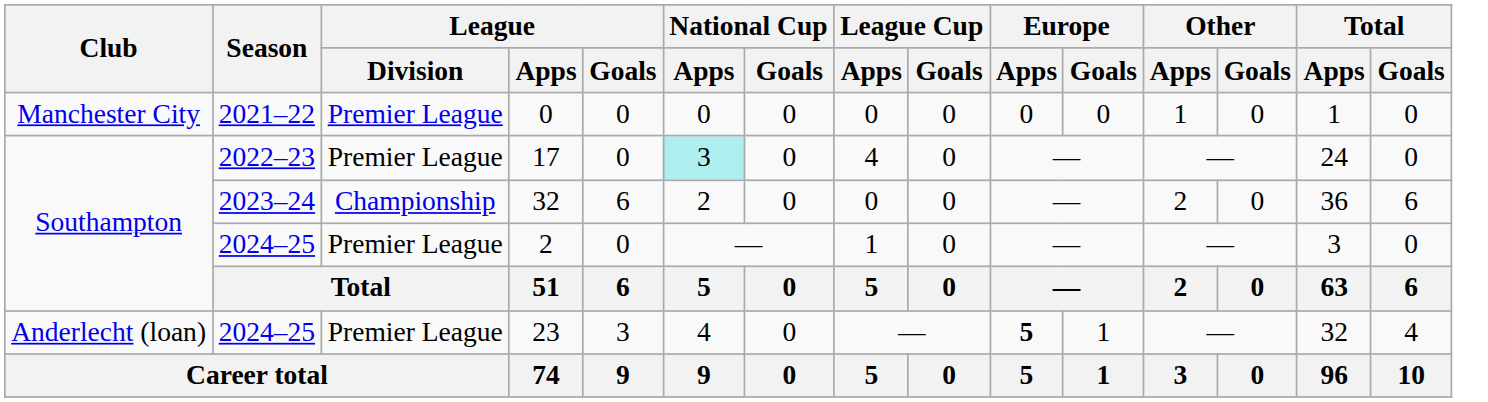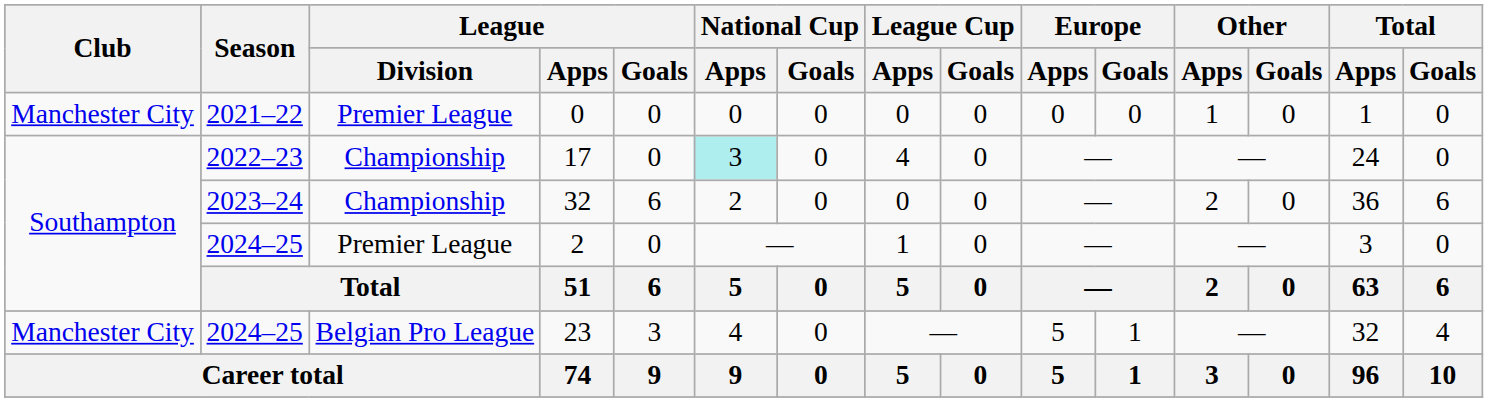 <table class="wikitable" style="text-align: center;">
 <tr>
 <th rowspan="2">Club</th>
 <th rowspan="2">Season</th>
 <th colspan="3">League</th>
 <th colspan="2">National Cup</th>
 <th colspan="2">League Cup</th>
 <th colspan="2">Europe</th>
 <th colspan="2">Other</th>
 <th colspan="2">Total</th>
 </tr>
 <tr>
 <th>Division</th>
 <th>Apps</th>
 <th>Goals</th>
 <th>Apps</th>
 <th>Goals</th>
 <th>Apps</th>
 <th>Goals</th>
 <th>Apps</th>
 <th>Goals</th>
 <th>Apps</th>
 <th>Goals</th>
 <th>Apps</th>
 <th>Goals</th>
 </tr>
 <tr>
 <td><a href='#'>Manchester City</a></td>
 <td><a href='#'>2021–22</a></td>
 <td><a href='#'>Premier League</a></td>
 <td>0</td>
 <td>0</td>
 <td>0</td>
 <td>0</td>
 <td>0</td>
 <td>0</td>
 <td>0</td>
 <td>0</td>
 <td>1</td>
 <td>0</td>
 <td>1</td>
 <td>0</td>
 </tr>
 <tr>
 <td rowspan="4"><a href='#'>Southampton</a></td>
 <td><a href='#'>2022–23</a></td>
-<td>Premier League</td>
+<td><a href='#'>Championship</a></td>
 <td>17</td>
 <td>0</td>
 <td style="background: paleturquoise;">3</td>
 <td>0</td>
 <td>4</td>
 <td>0</td>
 <td colspan="2">—</td>
 <td colspan="2">—</td>
 <td>24</td>
 <td>0</td>
 </tr>
 <tr>
 <td><a href='#'>2023–24</a></td>
 <td><a href='#'>Championship</a></td>
 <td>32</td>
 <td>6</td>
 <td>2</td>
 <td>0</td>
 <td>0</td>
 <td>0</td>
 <td colspan="2">—</td>
 <td>2</td>
 <td>0</td>
 <td>36</td>
 <td>6</td>
 </tr>
 <tr>
 <td><a href='#'>2024–25</a></td>
 <td>Premier League</td>
 <td>2</td>
 <td>0</td>
 <td colspan="2">—</td>
 <td>1</td>
 <td>0</td>
 <td colspan="2">—</td>
 <td colspan="2">—</td>
 <td>3</td>
 <td>0</td>
 </tr>
 <tr>
 <th colspan="2">Total</th>
 <th>51</th>
 <th>6</th>
 <th>5</th>
 <th>0</th>
 <th>5</th>
 <th>0</th>
 <th colspan="2">—</th>
 <th>2</th>
 <th>0</th>
 <th>63</th>
 <th>6</th>
 </tr>
 <tr>
-<td><a href='#'>Anderlecht</a> (loan)</td>
+<td><a href='#'>Manchester City</a></td>
 <td><a href='#'>2024–25</a></td>
-<td>Premier League</td>
+<td><a href='#'>Belgian Pro League</a></td>
 <td>23</td>
 <td>3</td>
 <td>4</td>
 <td>0</td>
 <td colspan="2">—</td>
-<td><strong>5</strong></td>
+<td>5</td>
 <td>1</td>
 <td colspan="2">—</td>
 <td>32</td>
 <td>4</td>
 </tr>
 <tr>
 <th colspan="3">Career total</th>
 <th>74</th>
 <th>9</th>
 <th>9</th>
 <th>0</th>
 <th>5</th>
 <th>0</th>
 <th>5</th>
 <th>1</th>
 <th>3</th>
 <th>0</th>
 <th>96</th>
 <th>10</th>
 </tr>
 </table>
